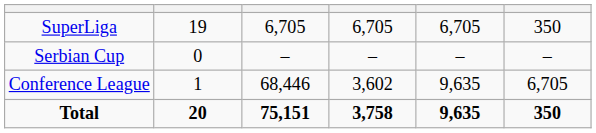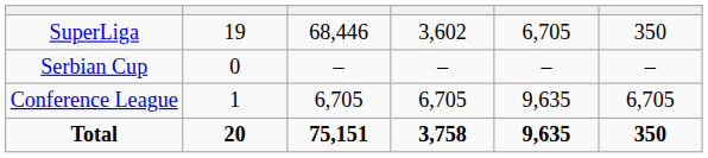 <table class="wikitable sortable" style="text-align: center;">
 <tr>
 <th></th>
 <th style="width:70px;"></th>
 <th style="width:70px;"></th>
 <th style="width:70px;"></th>
 <th style="width:70px;"></th>
 <th style="width:70px;"></th>
 </tr>
 <tr>
 <td><a href='#'>SuperLiga</a></td>
 <td>19</td>
-<td>6,705</td>
-<td>6,705</td>
+<td>68,446</td>
+<td>3,602</td>
 <td>6,705</td>
 <td>350</td>
 </tr>
 <tr>
 <td><a href='#'>Serbian Cup</a></td>
 <td>0</td>
 <td>–</td>
 <td>–</td>
 <td>–</td>
 <td>–</td>
 </tr>
 <tr>
 <td><a href='#'>Conference League</a></td>
 <td>1</td>
-<td>68,446</td>
-<td>3,602</td>
+<td>6,705</td>
+<td>6,705</td>
 <td>9,635</td>
 <td>6,705</td>
 </tr>
 <tr>
 <td><strong>Total</strong></td>
 <td><strong>20</strong></td>
 <td><strong>75,151</strong></td>
 <td><strong>3,758</strong></td>
 <td><strong>9,635</strong></td>
 <td><strong>350</strong></td>
 </tr>
 </table>
